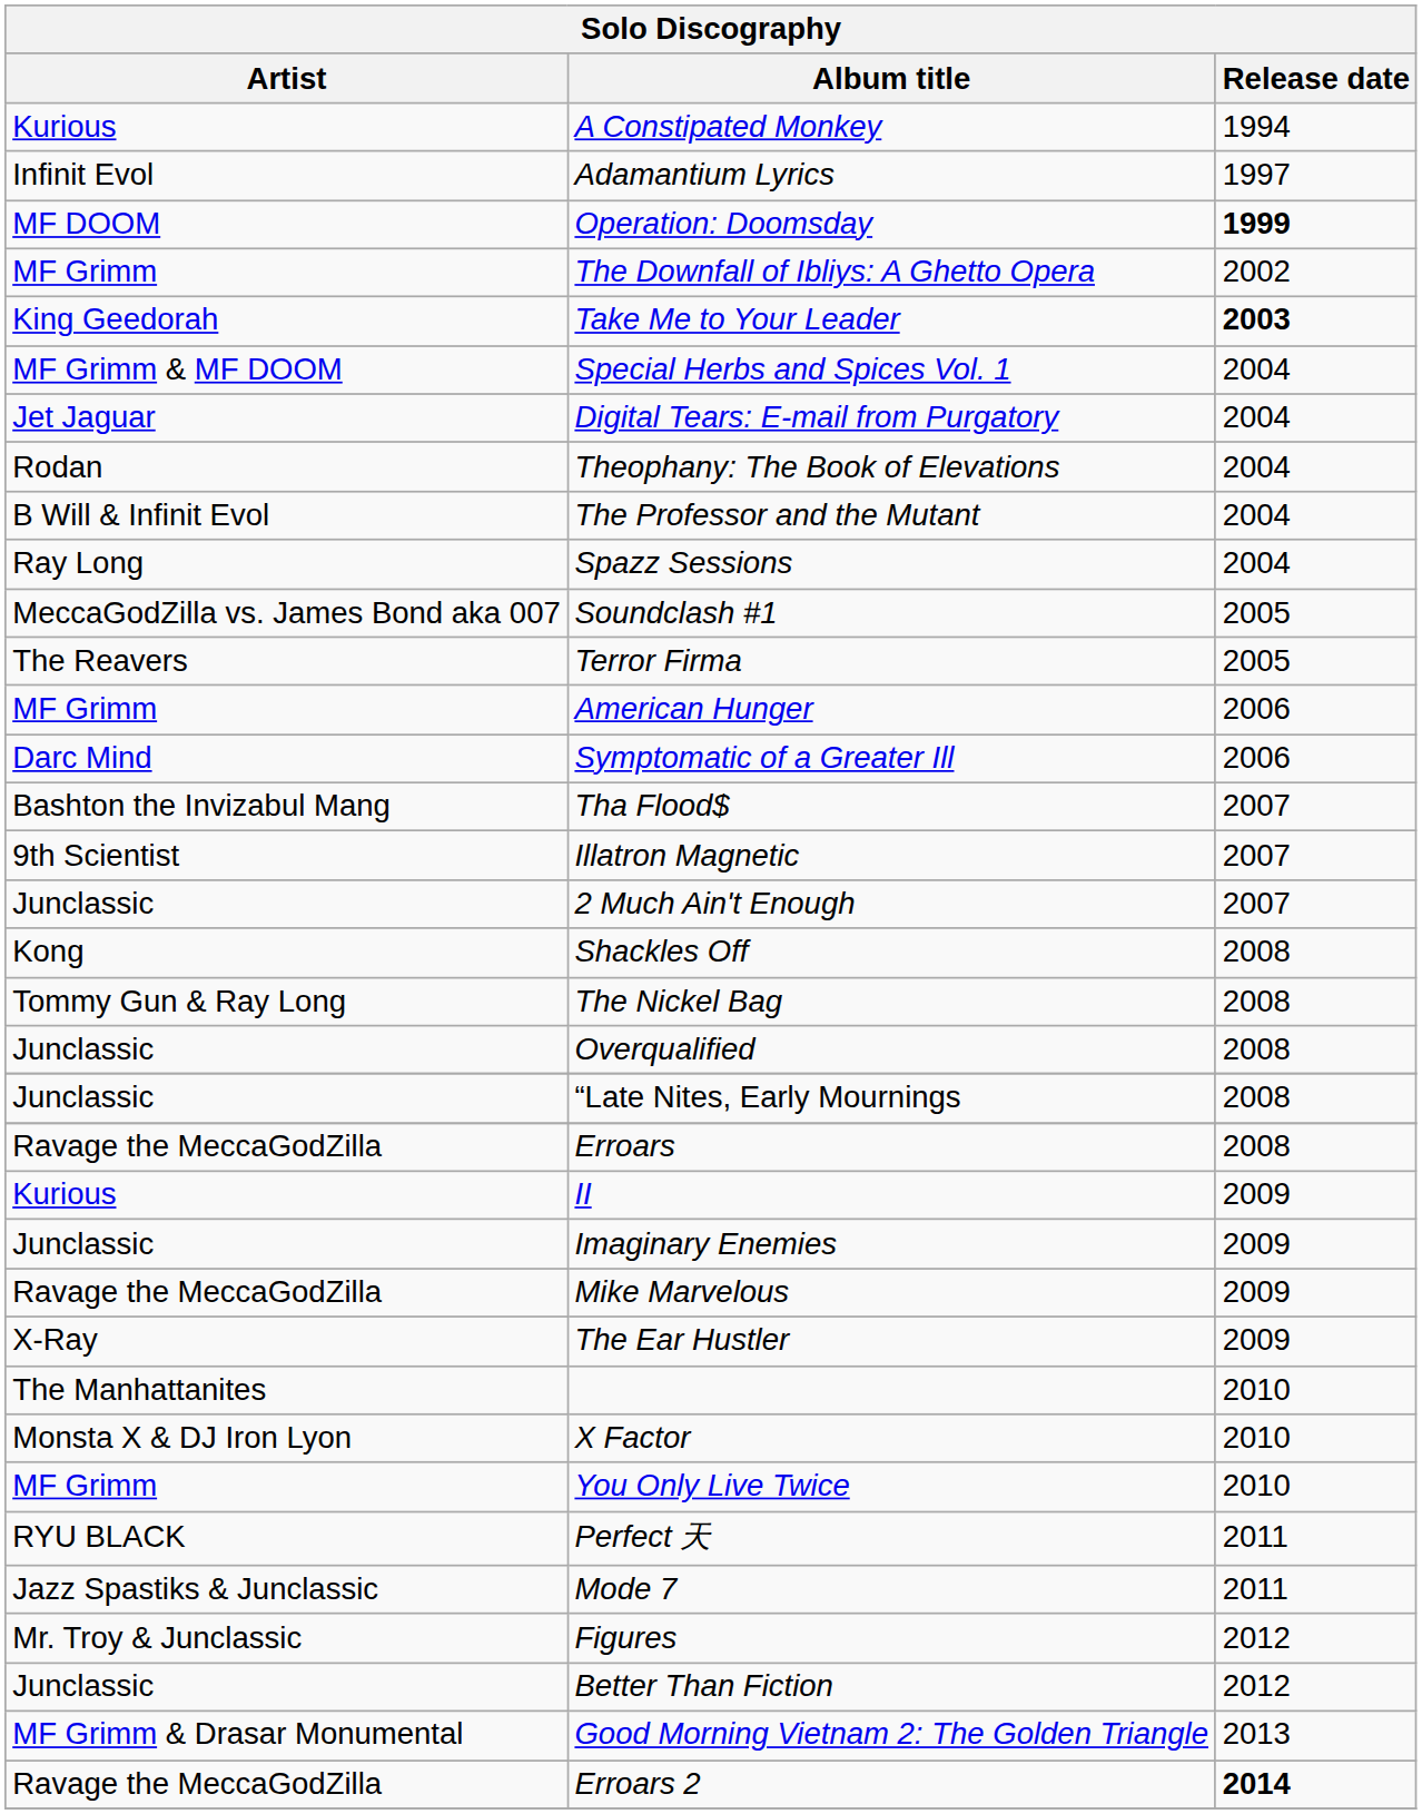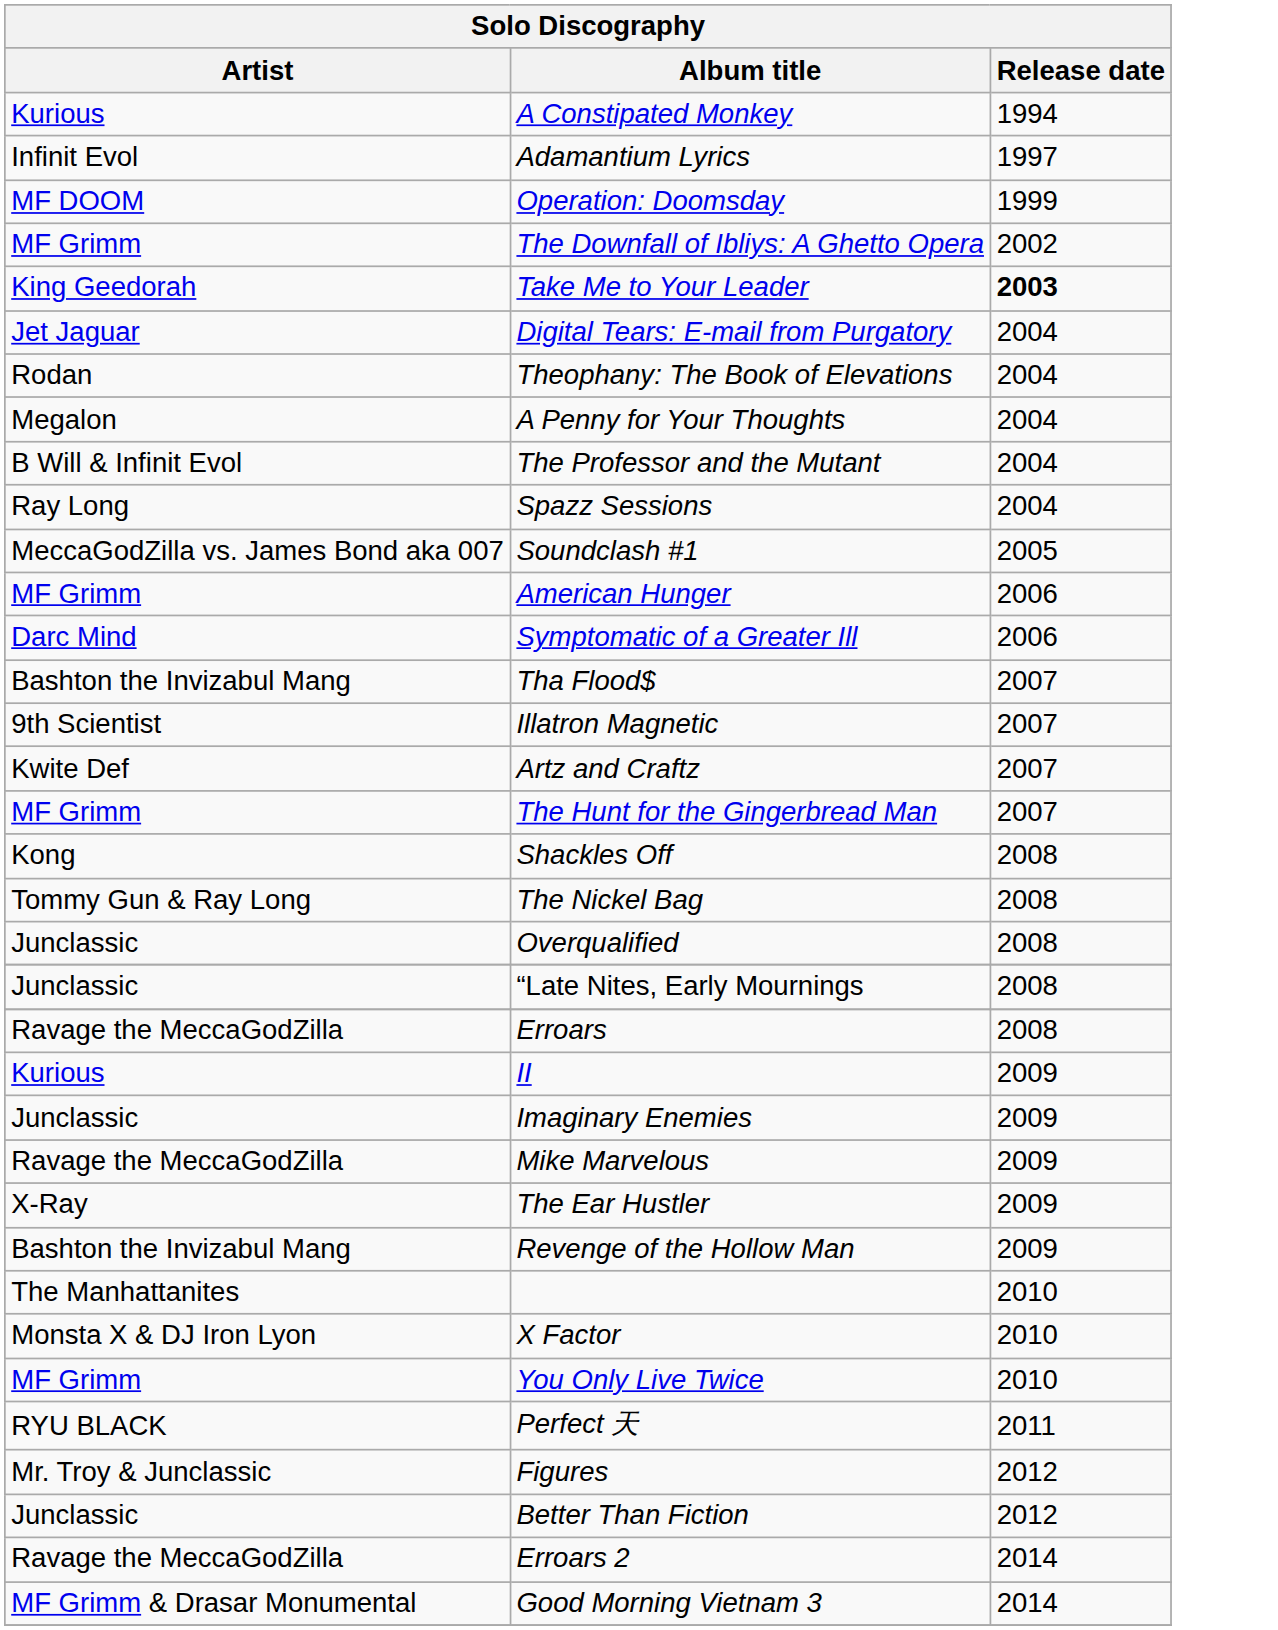 <table class="wikitable">
 <tr>
 <th colspan=3>Solo Discography</th>
 </tr>
 <tr>
 <th>Artist</th>
 <th>Album title</th>
 <th>Release date</th>
 </tr>
 <tr>
 <td><a href='#'>Kurious</a></td>
 <td><em><a href='#'>A Constipated Monkey</a></em></td>
 <td>1994</td>
 </tr>
 <tr>
 <td>Infinit Evol</td>
 <td><em>Adamantium Lyrics</em></td>
 <td>1997</td>
 </tr>
 <tr>
 <td><a href='#'>MF DOOM</a></td>
 <td><em><a href='#'>Operation: Doomsday</a></em></td>
-<td><strong>1999</strong></td>
+<td>1999</td>
 </tr>
 <tr>
 <td><a href='#'>MF Grimm</a></td>
 <td><em><a href='#'>The Downfall of Ibliys: A Ghetto Opera</a></em></td>
 <td>2002</td>
 </tr>
 <tr>
 <td><a href='#'>King Geedorah</a></td>
 <td><em><a href='#'>Take Me to Your Leader</a></em></td>
 <td><strong>2003</strong></td>
 </tr>
 <tr>
-<td><a href='#'>MF Grimm</a> & <a href='#'>MF DOOM</a></td>
-<td><em><a href='#'>Special Herbs and Spices Vol. 1</a></em></td>
-<td>2004</td>
-</tr>
-<tr>
 <td><a href='#'>Jet Jaguar</a></td>
 <td><em><a href='#'>Digital Tears: E-mail from Purgatory</a></em></td>
 <td>2004</td>
 </tr>
 <tr>
 <td>Rodan</td>
 <td><em>Theophany: The Book of Elevations</em></td>
+<td>2004</td>
+</tr>
+<tr>
+<td>Megalon</td>
+<td><em>A Penny for Your Thoughts</em></td>
 <td>2004</td>
 </tr>
 <tr>
 <td>B Will & Infinit Evol</td>
 <td><em>The Professor and the Mutant</em></td>
 <td>2004</td>
 </tr>
 <tr>
 <td>Ray Long</td>
 <td><em>Spazz Sessions</em></td>
 <td>2004</td>
 </tr>
 <tr>
 <td>MeccaGodZilla vs. James Bond aka 007</td>
 <td><em>Soundclash #1</em></td>
-<td>2005</td>
-</tr>
-<tr>
-<td>The Reavers</td>
-<td><em>Terror Firma</em></td>
 <td>2005</td>
 </tr>
 <tr>
 <td><a href='#'>MF Grimm</a></td>
 <td><em><a href='#'>American Hunger</a></em></td>
 <td>2006</td>
 </tr>
 <tr>
 <td><a href='#'>Darc Mind</a></td>
 <td><em><a href='#'>Symptomatic of a Greater Ill</a></em></td>
 <td>2006</td>
 </tr>
 <tr>
 <td>Bashton the Invizabul Mang</td>
 <td><em>Tha Flood$</em></td>
 <td>2007</td>
 </tr>
 <tr>
 <td>9th Scientist</td>
 <td><em>Illatron Magnetic</em></td>
 <td>2007</td>
 </tr>
 <tr>
-<td>Junclassic</td>
-<td><em>2 Much Ain't Enough</em></td>
+<td>Kwite Def</td>
+<td><em>Artz and Craftz</em></td>
+<td>2007</td>
+</tr>
+<tr>
+<td><a href='#'>MF Grimm</a></td>
+<td><em><a href='#'>The Hunt for the Gingerbread Man</a></em></td>
 <td>2007</td>
 </tr>
 <tr>
 <td>Kong</td>
 <td><em>Shackles Off</em></td>
 <td>2008</td>
 </tr>
 <tr>
 <td>Tommy Gun & Ray Long</td>
 <td><em>The Nickel Bag</em></td>
 <td>2008</td>
 </tr>
 <tr>
 <td>Junclassic</td>
 <td><em>Overqualified</em></td>
 <td>2008</td>
 </tr>
 <tr>
 </tr>
 <tr>
 <td>Junclassic</td>
 <td>“Late Nites, Early Mournings</td>
 <td>2008</td>
 </tr>
 <tr>
 </tr>
 <tr>
 <td>Ravage the MeccaGodZilla</td>
 <td><em>Erroars</em></td>
 <td>2008</td>
 </tr>
 <tr>
 <td><a href='#'>Kurious</a></td>
 <td><em><a href='#'>II</a></em></td>
 <td>2009</td>
 </tr>
 <tr>
 <td>Junclassic</td>
 <td><em>Imaginary Enemies</em></td>
 <td>2009</td>
 </tr>
 <tr>
 <td>Ravage the MeccaGodZilla</td>
 <td><em>Mike Marvelous</em></td>
 <td>2009</td>
 </tr>
 <tr>
 <td>X-Ray</td>
 <td><em>The Ear Hustler</em></td>
 <td>2009</td>
 </tr>
 <tr>
+<td>Bashton the Invizabul Mang</td>
+<td><em>Revenge of the Hollow Man</em></td>
+<td>2009</td>
+</tr>
+<tr>
 <td>The Manhattanites</td>
 <td></td>
 <td>2010</td>
 </tr>
 <tr>
 <td>Monsta X & DJ Iron Lyon</td>
 <td><em>X Factor</em></td>
 <td>2010</td>
 </tr>
 <tr>
 <td><a href='#'>MF Grimm</a></td>
 <td><em><a href='#'>You Only Live Twice</a></em></td>
 <td>2010</td>
 </tr>
 <tr>
 <td>RYU BLACK</td>
 <td><em>Perfect 天</em></td>
 <td>2011</td>
 </tr>
 <tr>
-<td>Jazz Spastiks & Junclassic</td>
-<td><em>Mode 7</em></td>
-<td>2011</td>
-</tr>
-<tr>
 <td>Mr. Troy & Junclassic</td>
 <td><em>Figures</em></td>
 <td>2012</td>
 </tr>
 <tr>
 <td>Junclassic</td>
 <td><em>Better Than Fiction</em></td>
 <td>2012</td>
 </tr>
 <tr>
-<td><a href='#'>MF Grimm</a> & Drasar Monumental</td>
-<td><em><a href='#'>Good Morning Vietnam 2: The Golden Triangle</a></em></td>
-<td>2013</td>
+<td>Ravage the MeccaGodZilla</td>
+<td><em>Erroars 2</em></td>
+<td>2014</td>
 </tr>
 <tr>
-<td>Ravage the MeccaGodZilla</td>
-<td><em>Erroars 2</em></td>
-<td><strong>2014</strong></td>
+<td><a href='#'>MF Grimm</a> & Drasar Monumental</td>
+<td><em>Good Morning Vietnam 3</em></td>
+<td>2014</td>
 </tr>
 <tr>
 </tr>
 </table>
